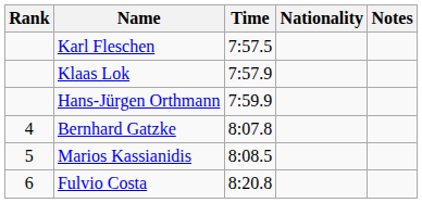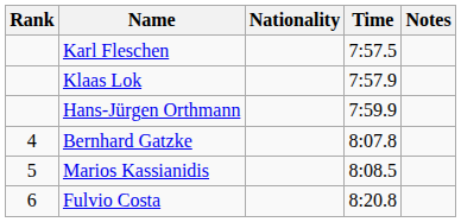 <table class="wikitable sortable" style="text-align:center">
 <tr>
 <th>Rank</th>
 <th>Name</th>
+<th>Nationality</th>
 <th>Time</th>
-<th>Nationality</th>
 <th>Notes</th>
 </tr>
 <tr>
 <td></td>
 <td align="left"><a href='#'>Karl Fleschen</a></td>
+<td align=left></td>
 <td>7:57.5</td>
-<td align=left></td>
 <td></td>
 </tr>
 <tr>
 <td></td>
 <td align="left"><a href='#'>Klaas Lok</a></td>
+<td align=left></td>
 <td>7:57.9</td>
-<td align=left></td>
 <td></td>
 </tr>
 <tr>
 <td></td>
 <td align="left"><a href='#'>Hans-Jürgen Orthmann</a></td>
+<td align=left></td>
 <td>7:59.9</td>
-<td align=left></td>
 <td></td>
 </tr>
 <tr>
 <td>4</td>
 <td align="left"><a href='#'>Bernhard Gatzke</a></td>
+<td align=left></td>
 <td>8:07.8</td>
-<td align=left></td>
 <td></td>
 </tr>
 <tr>
 <td>5</td>
 <td align="left"><a href='#'>Marios Kassianidis</a></td>
+<td align=left></td>
 <td>8:08.5</td>
-<td align=left></td>
 <td></td>
 </tr>
 <tr>
 <td>6</td>
 <td align="left"><a href='#'>Fulvio Costa</a></td>
+<td align=left></td>
 <td>8:20.8</td>
-<td align=left></td>
 <td></td>
 </tr>
 </table>
